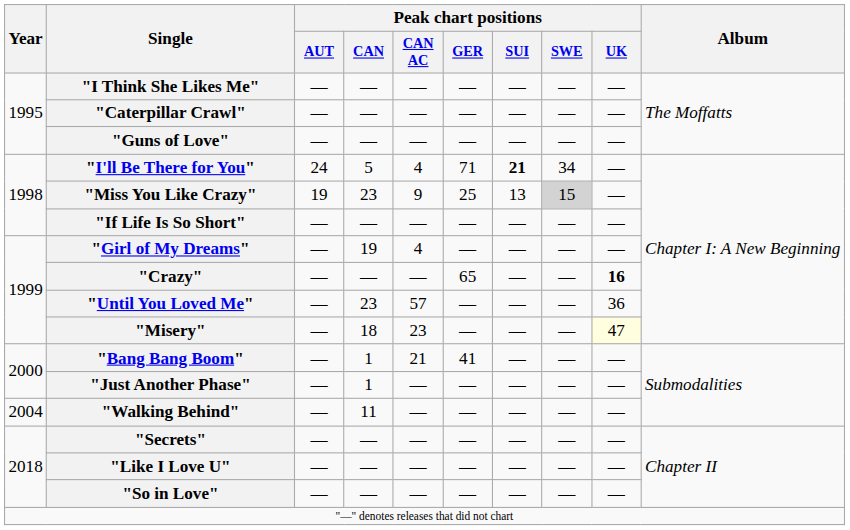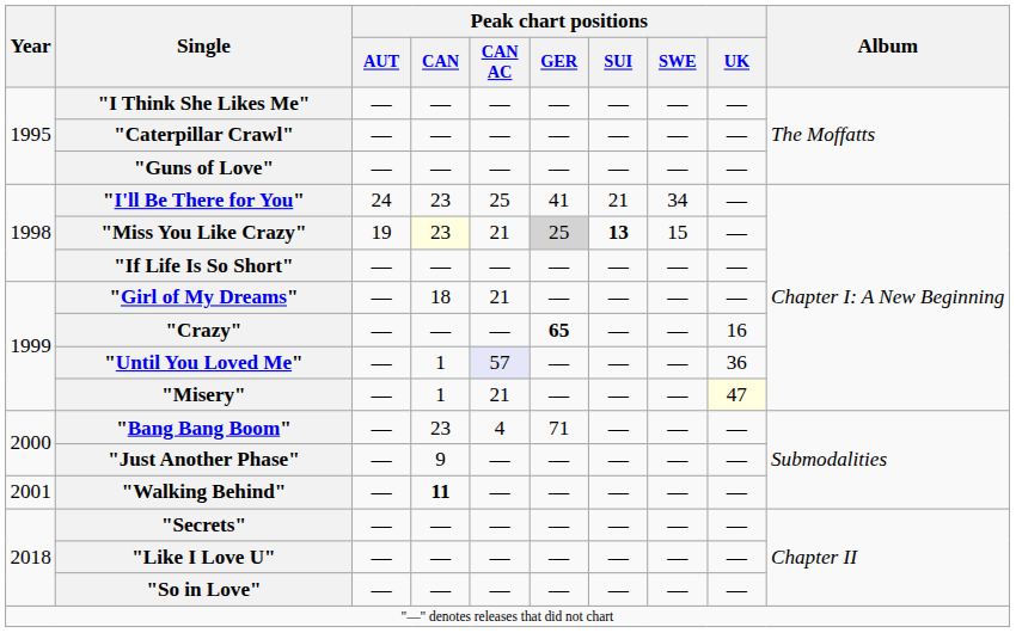 <table class="wikitable plainrowheaders" style="text-align:center;">
 <tr>
 <th rowspan="2">Year</th>
 <th rowspan="2" style="width:14em;">Single</th>
 <th colspan="7">Peak chart positions</th>
 <th rowspan="2">Album</th>
 </tr>
 <tr style="font-size:smaller;">
 <th style="width:40px;"><a href='#'>AUT</a></th>
 <th style="width:40px;"><a href='#'>CAN</a><br></th>
 <th style="width:40px;"><a href='#'>CAN<br>AC</a></th>
 <th style="width:40px;"><a href='#'>GER</a><br></th>
 <th style="width:40px;"><a href='#'>SUI</a></th>
 <th style="width:40px;"><a href='#'>SWE</a></th>
 <th style="width:40px;"><a href='#'>UK</a><br></th>
 </tr>
 <tr>
 <td rowspan="3">1995</td>
 <th scope="row">"I Think She Likes Me"</th>
 <td style="text-align:center;">—</td>
 <td style="text-align:center;">—</td>
 <td style="text-align:center;">—</td>
 <td style="text-align:center;">—</td>
 <td style="text-align:center;">—</td>
 <td style="text-align:center;">—</td>
 <td style="text-align:center;">—</td>
 <td style="text-align:left;" rowspan="3"><em>The Moffatts</em></td>
 </tr>
 <tr>
 <th scope="row">"Caterpillar Crawl"</th>
 <td style="text-align:center;">—</td>
 <td style="text-align:center;">—</td>
 <td style="text-align:center;">—</td>
 <td style="text-align:center;">—</td>
 <td style="text-align:center;">—</td>
 <td style="text-align:center;">—</td>
 <td style="text-align:center;">—</td>
 </tr>
 <tr>
 <th scope="row">"Guns of Love"</th>
 <td style="text-align:center;">—</td>
 <td style="text-align:center;">—</td>
 <td style="text-align:center;">—</td>
 <td style="text-align:center;">—</td>
 <td style="text-align:center;">—</td>
 <td style="text-align:center;">—</td>
 <td style="text-align:center;">—</td>
 </tr>
 <tr>
 <td rowspan="3">1998</td>
 <th scope="row">"<a href='#'>I'll Be There for You</a>"</th>
 <td style="text-align:center;">24</td>
-<td style="text-align:center;">5</td>
-<td style="text-align:center;">4</td>
-<td style="text-align:center;">71</td>
-<td style="text-align:center;"><strong>21</strong></td>
+<td style="text-align:center;">23</td>
+<td style="text-align:center;">25</td>
+<td style="text-align:center;">41</td>
+<td style="text-align:center;">21</td>
 <td style="text-align:center;">34</td>
 <td style="text-align:center;">—</td>
 <td style="text-align:left;" rowspan="7"><em>Chapter I: A New Beginning</em></td>
 </tr>
 <tr>
 <th scope="row">"Miss You Like Crazy"</th>
 <td style="text-align:center;">19</td>
-<td style="text-align:center;">23</td>
-<td style="text-align:center;">9</td>
-<td style="text-align:center;">25</td>
-<td style="text-align:center;">13</td>
-<td style="background: lightgrey; text-align:center;">15</td>
+<td style="background: lightyellow; text-align:center;">23</td>
+<td style="text-align:center;">21</td>
+<td style="background: lightgrey; text-align:center;">25</td>
+<td style="text-align:center;"><strong>13</strong></td>
+<td style="text-align:center;">15</td>
 <td style="text-align:center;">—</td>
 </tr>
 <tr>
 <th scope="row">"If Life Is So Short"</th>
 <td style="text-align:center;">—</td>
 <td style="text-align:center;">—</td>
 <td style="text-align:center;">—</td>
 <td style="text-align:center;">—</td>
 <td style="text-align:center;">—</td>
 <td style="text-align:center;">—</td>
 <td style="text-align:center;">—</td>
 </tr>
 <tr>
 <td rowspan="4">1999</td>
 <th scope="row">"<a href='#'>Girl of My Dreams</a>"</th>
 <td style="text-align:center;">—</td>
-<td style="text-align:center;">19</td>
-<td style="text-align:center;">4</td>
+<td style="text-align:center;">18</td>
+<td style="text-align:center;">21</td>
 <td style="text-align:center;">—</td>
 <td style="text-align:center;">—</td>
 <td style="text-align:center;">—</td>
 <td style="text-align:center;">—</td>
 </tr>
 <tr>
 <th scope="row">"Crazy"</th>
 <td style="text-align:center;">—</td>
 <td style="text-align:center;">—</td>
 <td style="text-align:center;">—</td>
-<td style="text-align:center;">65</td>
+<td style="text-align:center;"><strong>65</strong></td>
 <td style="text-align:center;">—</td>
 <td style="text-align:center;">—</td>
-<td style="text-align:center;"><strong>16</strong></td>
+<td style="text-align:center;">16</td>
 </tr>
 <tr>
 <th scope="row">"<a href='#'>Until You Loved Me</a>"</th>
 <td style="text-align:center;">—</td>
-<td style="text-align:center;">23</td>
-<td style="text-align:center;">57</td>
+<td style="text-align:center;">1</td>
+<td style="background: lavender; text-align:center;">57</td>
 <td style="text-align:center;">—</td>
 <td style="text-align:center;">—</td>
 <td style="text-align:center;">—</td>
 <td style="text-align:center;">36</td>
 </tr>
 <tr>
 <th scope="row">"Misery"</th>
 <td style="text-align:center;">—</td>
-<td style="text-align:center;">18</td>
-<td style="text-align:center;">23</td>
+<td style="text-align:center;">1</td>
+<td style="text-align:center;">21</td>
 <td style="text-align:center;">—</td>
 <td style="text-align:center;">—</td>
 <td style="text-align:center;">—</td>
 <td style="background: lightyellow; text-align:center;">47</td>
 </tr>
 <tr>
 <td rowspan="2">2000</td>
 <th scope="row">"<a href='#'>Bang Bang Boom</a>"</th>
 <td style="text-align:center;">—</td>
-<td style="text-align:center;">1</td>
-<td style="text-align:center;">21</td>
-<td style="text-align:center;">41</td>
+<td style="text-align:center;">23</td>
+<td style="text-align:center;">4</td>
+<td style="text-align:center;">71</td>
 <td style="text-align:center;">—</td>
 <td style="text-align:center;">—</td>
 <td style="text-align:center;">—</td>
 <td style="text-align:left;" rowspan="3"><em>Submodalities</em></td>
 </tr>
 <tr>
 <th scope="row">"Just Another Phase"</th>
 <td style="text-align:center;">—</td>
-<td style="text-align:center;">1</td>
+<td style="text-align:center;">9</td>
 <td style="text-align:center;">—</td>
 <td style="text-align:center;">—</td>
 <td style="text-align:center;">—</td>
 <td style="text-align:center;">—</td>
 <td style="text-align:center;">—</td>
 </tr>
 <tr>
-<td rowspan="1">2004</td>
+<td rowspan="1">2001</td>
 <th scope="row">"Walking Behind"</th>
 <td style="text-align:center;">—</td>
-<td style="text-align:center;">11</td>
+<td style="text-align:center;"><strong>11</strong></td>
 <td style="text-align:center;">—</td>
 <td style="text-align:center;">—</td>
 <td style="text-align:center;">—</td>
 <td style="text-align:center;">—</td>
 <td style="text-align:center;">—</td>
 </tr>
 <tr>
 <td rowspan="3">2018</td>
 <th scope="row">"Secrets"</th>
 <td style="text-align:center;">—</td>
 <td style="text-align:center;">—</td>
 <td style="text-align:center;">—</td>
 <td style="text-align:center;">—</td>
 <td style="text-align:center;">—</td>
 <td style="text-align:center;">—</td>
 <td style="text-align:center;">—</td>
 <td style="text-align:left;" rowspan="3"><em>Chapter II</em></td>
 </tr>
 <tr>
 <th scope="row">"Like I Love U"</th>
 <td style="text-align:center;">—</td>
 <td style="text-align:center;">—</td>
 <td style="text-align:center;">—</td>
 <td style="text-align:center;">—</td>
 <td style="text-align:center;">—</td>
 <td style="text-align:center;">—</td>
 <td style="text-align:center;">—</td>
 </tr>
 <tr>
 <th scope="row">"So in Love"</th>
 <td style="text-align:center;">—</td>
 <td style="text-align:center;">—</td>
 <td style="text-align:center;">—</td>
 <td style="text-align:center;">—</td>
 <td style="text-align:center;">—</td>
 <td style="text-align:center;">—</td>
 <td style="text-align:center;">—</td>
 </tr>
 <tr>
 <td colspan="10" style="font-size:8pt">"—" denotes releases that did not chart</td>
 </tr>
 </table>
